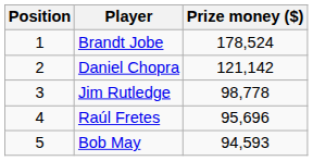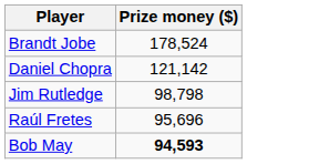 <table class="wikitable">
 <tr>
-<th>Position</th>
 <th>Player</th>
 <th>Prize money ($)</th>
 </tr>
 <tr>
-<td align=center>1</td>
 <td> <a href='#'>Brandt Jobe</a></td>
 <td align=center>178,524</td>
 </tr>
 <tr>
-<td align=center>2</td>
 <td> <a href='#'>Daniel Chopra</a></td>
 <td align=center>121,142</td>
 </tr>
 <tr>
-<td align=center>3</td>
 <td> <a href='#'>Jim Rutledge</a></td>
-<td align=center>98,778</td>
+<td align=center>98,798</td>
 </tr>
 <tr>
-<td align=center>4</td>
 <td> <a href='#'>Raúl Fretes</a></td>
 <td align=center>95,696</td>
 </tr>
 <tr>
-<td align=center>5</td>
 <td> <a href='#'>Bob May</a></td>
-<td align=center>94,593</td>
+<td align=center><strong>94,593</strong></td>
 </tr>
 </table>
